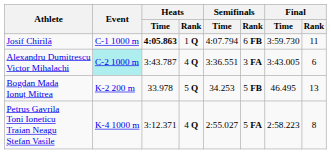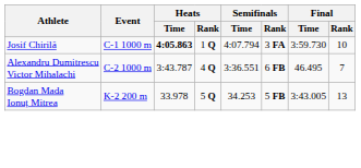 <table class="wikitable" style="font-size:90%">
 <tr>
 <th rowspan=2>Athlete</th>
 <th rowspan=2>Event</th>
 <th colspan=2>Heats</th>
 <th colspan=2>Semifinals</th>
 <th colspan=2>Final</th>
 </tr>
 <tr style="font-size:95%">
 <th>Time</th>
 <th>Rank</th>
 <th>Time</th>
 <th>Rank</th>
 <th>Time</th>
 <th>Rank</th>
 </tr>
 <tr align=center>
 <td align=left><a href='#'>Josif Chirilă</a></td>
 <td align=left><a href='#'>C-1 1000 m</a></td>
 <td><strong>4:05.863</strong></td>
 <td>1 <strong>Q</strong></td>
 <td>4:07.794</td>
-<td>6 <strong>FB</strong></td>
+<td>3 <strong>FA</strong></td>
 <td>3:59.730</td>
-<td>11</td>
+<td>10</td>
 </tr>
 <tr align=center>
 <td align=left><a href='#'>Alexandru Dumitrescu</a><br><a href='#'>Victor Mihalachi</a></td>
-<td align=left style="background: paleturquoise;"><a href='#'>C-2 1000 m</a></td>
+<td align=left><a href='#'>C-2 1000 m</a></td>
 <td>3:43.787</td>
 <td>4 <strong>Q</strong></td>
 <td>3:36.551</td>
-<td>3 <strong>FA</strong></td>
-<td>3:43.005</td>
-<td>6</td>
+<td>6 <strong>FB</strong></td>
+<td>46.495</td>
+<td>7</td>
 </tr>
 <tr align=center>
 <td align=left><a href='#'>Bogdan Mada</a><br><a href='#'>Ionuț Mitrea</a></td>
 <td align=left><a href='#'>K-2 200 m</a></td>
 <td>33.978</td>
 <td>5 <strong>Q</strong></td>
 <td>34.253</td>
 <td>5 <strong>FB</strong></td>
-<td>46.495</td>
+<td>3:43.005</td>
 <td>13</td>
 </tr>
-<tr align=center>
-<td align=left><a href='#'>Petrus Gavrila</a><br><a href='#'>Toni Ioneticu</a><br><a href='#'>Traian Neagu</a><br><a href='#'>Ștefan Vasile</a></td>
-<td align=left><a href='#'>K-4 1000 m</a></td>
-<td>3:12.371</td>
-<td>4 <strong>Q</strong></td>
-<td>2:55.027</td>
-<td>5 <strong>FA</strong></td>
-<td>2:58.223</td>
-<td>8</td>
-</tr>
 </table>
